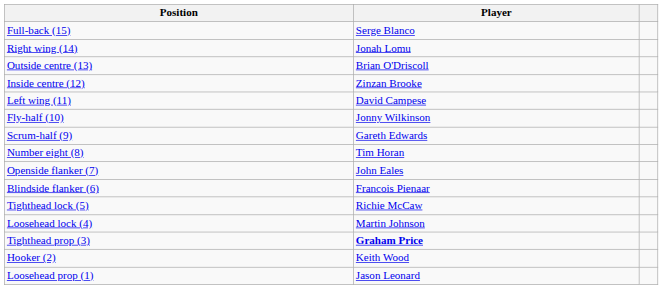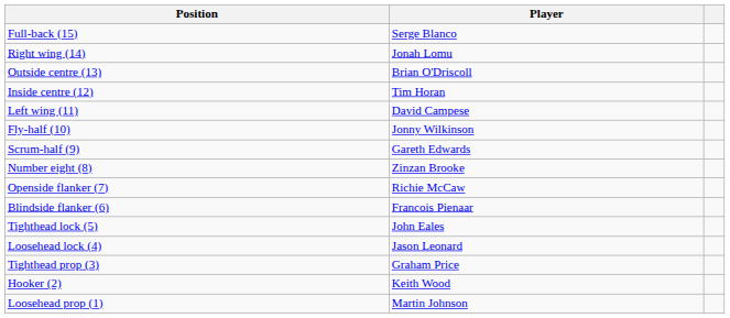 <table class="wikitable mw-collapsible mw-uncollapsed" style="width:75%;">
 <tr>
 <th>Position</th>
 <th>Player</th>
 <th></th>
 </tr>
 <tr>
 <td><a href='#'>Full-back (15)</a></td>
 <td><a href='#'>Serge Blanco</a></td>
 <td></td>
 </tr>
 <tr>
 <td><a href='#'>Right wing (14)</a></td>
 <td><a href='#'>Jonah Lomu</a></td>
 <td></td>
 </tr>
 <tr>
 <td><a href='#'>Outside centre (13)</a></td>
 <td><a href='#'>Brian O'Driscoll</a></td>
 <td></td>
 </tr>
 <tr>
 <td><a href='#'>Inside centre (12)</a></td>
-<td><a href='#'>Zinzan Brooke</a></td>
+<td><a href='#'>Tim Horan</a></td>
 <td></td>
 </tr>
 <tr>
 <td><a href='#'>Left wing (11)</a></td>
 <td><a href='#'>David Campese</a></td>
 <td></td>
 </tr>
 <tr>
 <td><a href='#'>Fly-half (10)</a></td>
 <td><a href='#'>Jonny Wilkinson</a></td>
 <td></td>
 </tr>
 <tr>
 <td><a href='#'>Scrum-half (9)</a></td>
 <td><a href='#'>Gareth Edwards</a></td>
 <td></td>
 </tr>
 <tr>
 <td><a href='#'>Number eight (8)</a></td>
-<td><a href='#'>Tim Horan</a></td>
+<td><a href='#'>Zinzan Brooke</a></td>
 <td></td>
 </tr>
 <tr>
 <td><a href='#'>Openside flanker (7)</a></td>
-<td><a href='#'>John Eales</a></td>
+<td><a href='#'>Richie McCaw</a></td>
 <td></td>
 </tr>
 <tr>
 <td><a href='#'>Blindside flanker (6)</a></td>
 <td><a href='#'>Francois Pienaar</a></td>
 <td></td>
 </tr>
 <tr>
 <td><a href='#'>Tighthead lock (5)</a></td>
-<td><a href='#'>Richie McCaw</a></td>
+<td><a href='#'>John Eales</a></td>
 <td></td>
 </tr>
 <tr>
 <td><a href='#'>Loosehead lock (4)</a></td>
-<td><a href='#'>Martin Johnson</a></td>
+<td><a href='#'>Jason Leonard</a></td>
 <td></td>
 </tr>
 <tr>
 <td><a href='#'>Tighthead prop (3)</a></td>
-<td><strong><a href='#'>Graham Price</a></strong></td>
+<td><a href='#'>Graham Price</a></td>
 <td></td>
 </tr>
 <tr>
 <td><a href='#'>Hooker (2)</a></td>
 <td><a href='#'>Keith Wood</a></td>
 <td></td>
 </tr>
 <tr>
 <td><a href='#'>Loosehead prop (1)</a></td>
-<td><a href='#'>Jason Leonard</a></td>
+<td><a href='#'>Martin Johnson</a></td>
 <td></td>
 </tr>
 </table>
